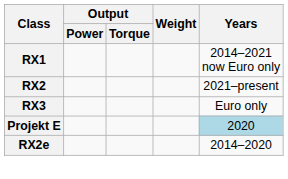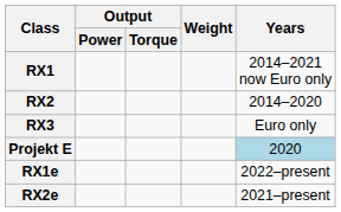 <table class="wikitable sortable" style="font-size:100%;text-align:center;">
 <tr>
 <th rowspan=2>Class</th>
 <th colspan=2>Output</th>
 <th rowspan=2>Weight</th>
 <th rowspan=2>Years</th>
 </tr>
 <tr>
 <th>Power</th>
 <th>Torque</th>
 </tr>
 <tr>
 <th>RX1</th>
 <td></td>
 <td></td>
 <td></td>
 <td>2014–2021<br>now Euro only</td>
 </tr>
 <tr>
 <th>RX2</th>
 <td></td>
 <td></td>
 <td></td>
-<td>2021–present</td>
+<td>2014–2020</td>
 </tr>
 <tr>
 <th>RX3</th>
 <td></td>
 <td></td>
 <td></td>
 <td>Euro only</td>
 </tr>
 <tr>
 <th>Projekt E</th>
 <td></td>
 <td></td>
 <td></td>
 <td style="background: lightblue;">2020</td>
 </tr>
 <tr>
+<th>RX1e</th>
+<td></td>
+<td></td>
+<td></td>
+<td>2022–present</td>
+</tr>
+<tr>
 <th>RX2e</th>
 <td></td>
 <td></td>
 <td></td>
-<td>2014–2020</td>
+<td>2021–present</td>
 </tr>
 </table>
